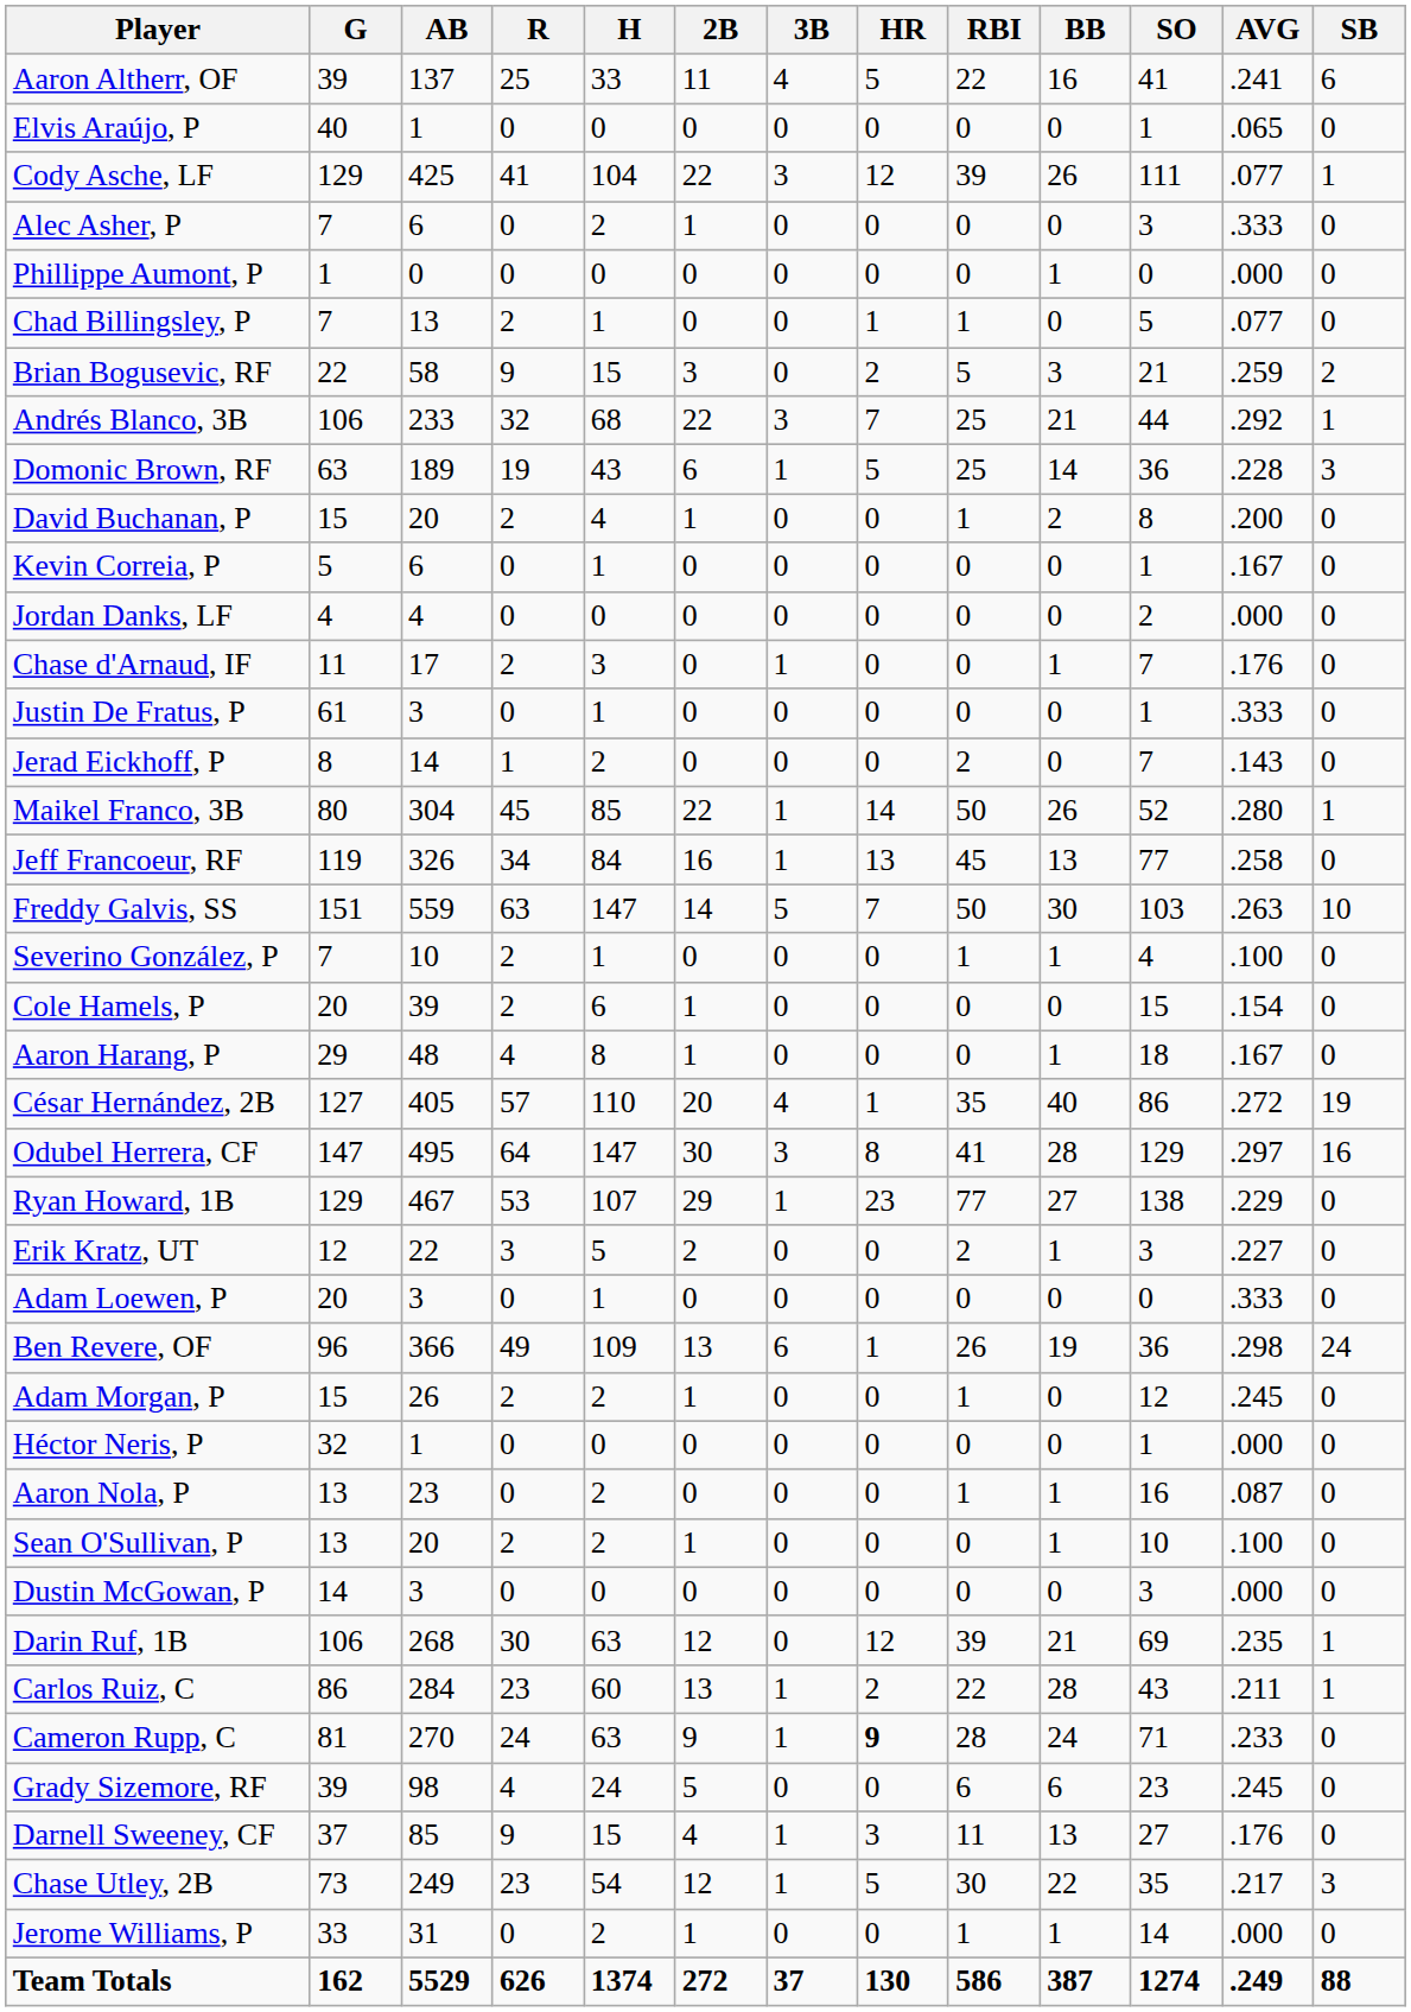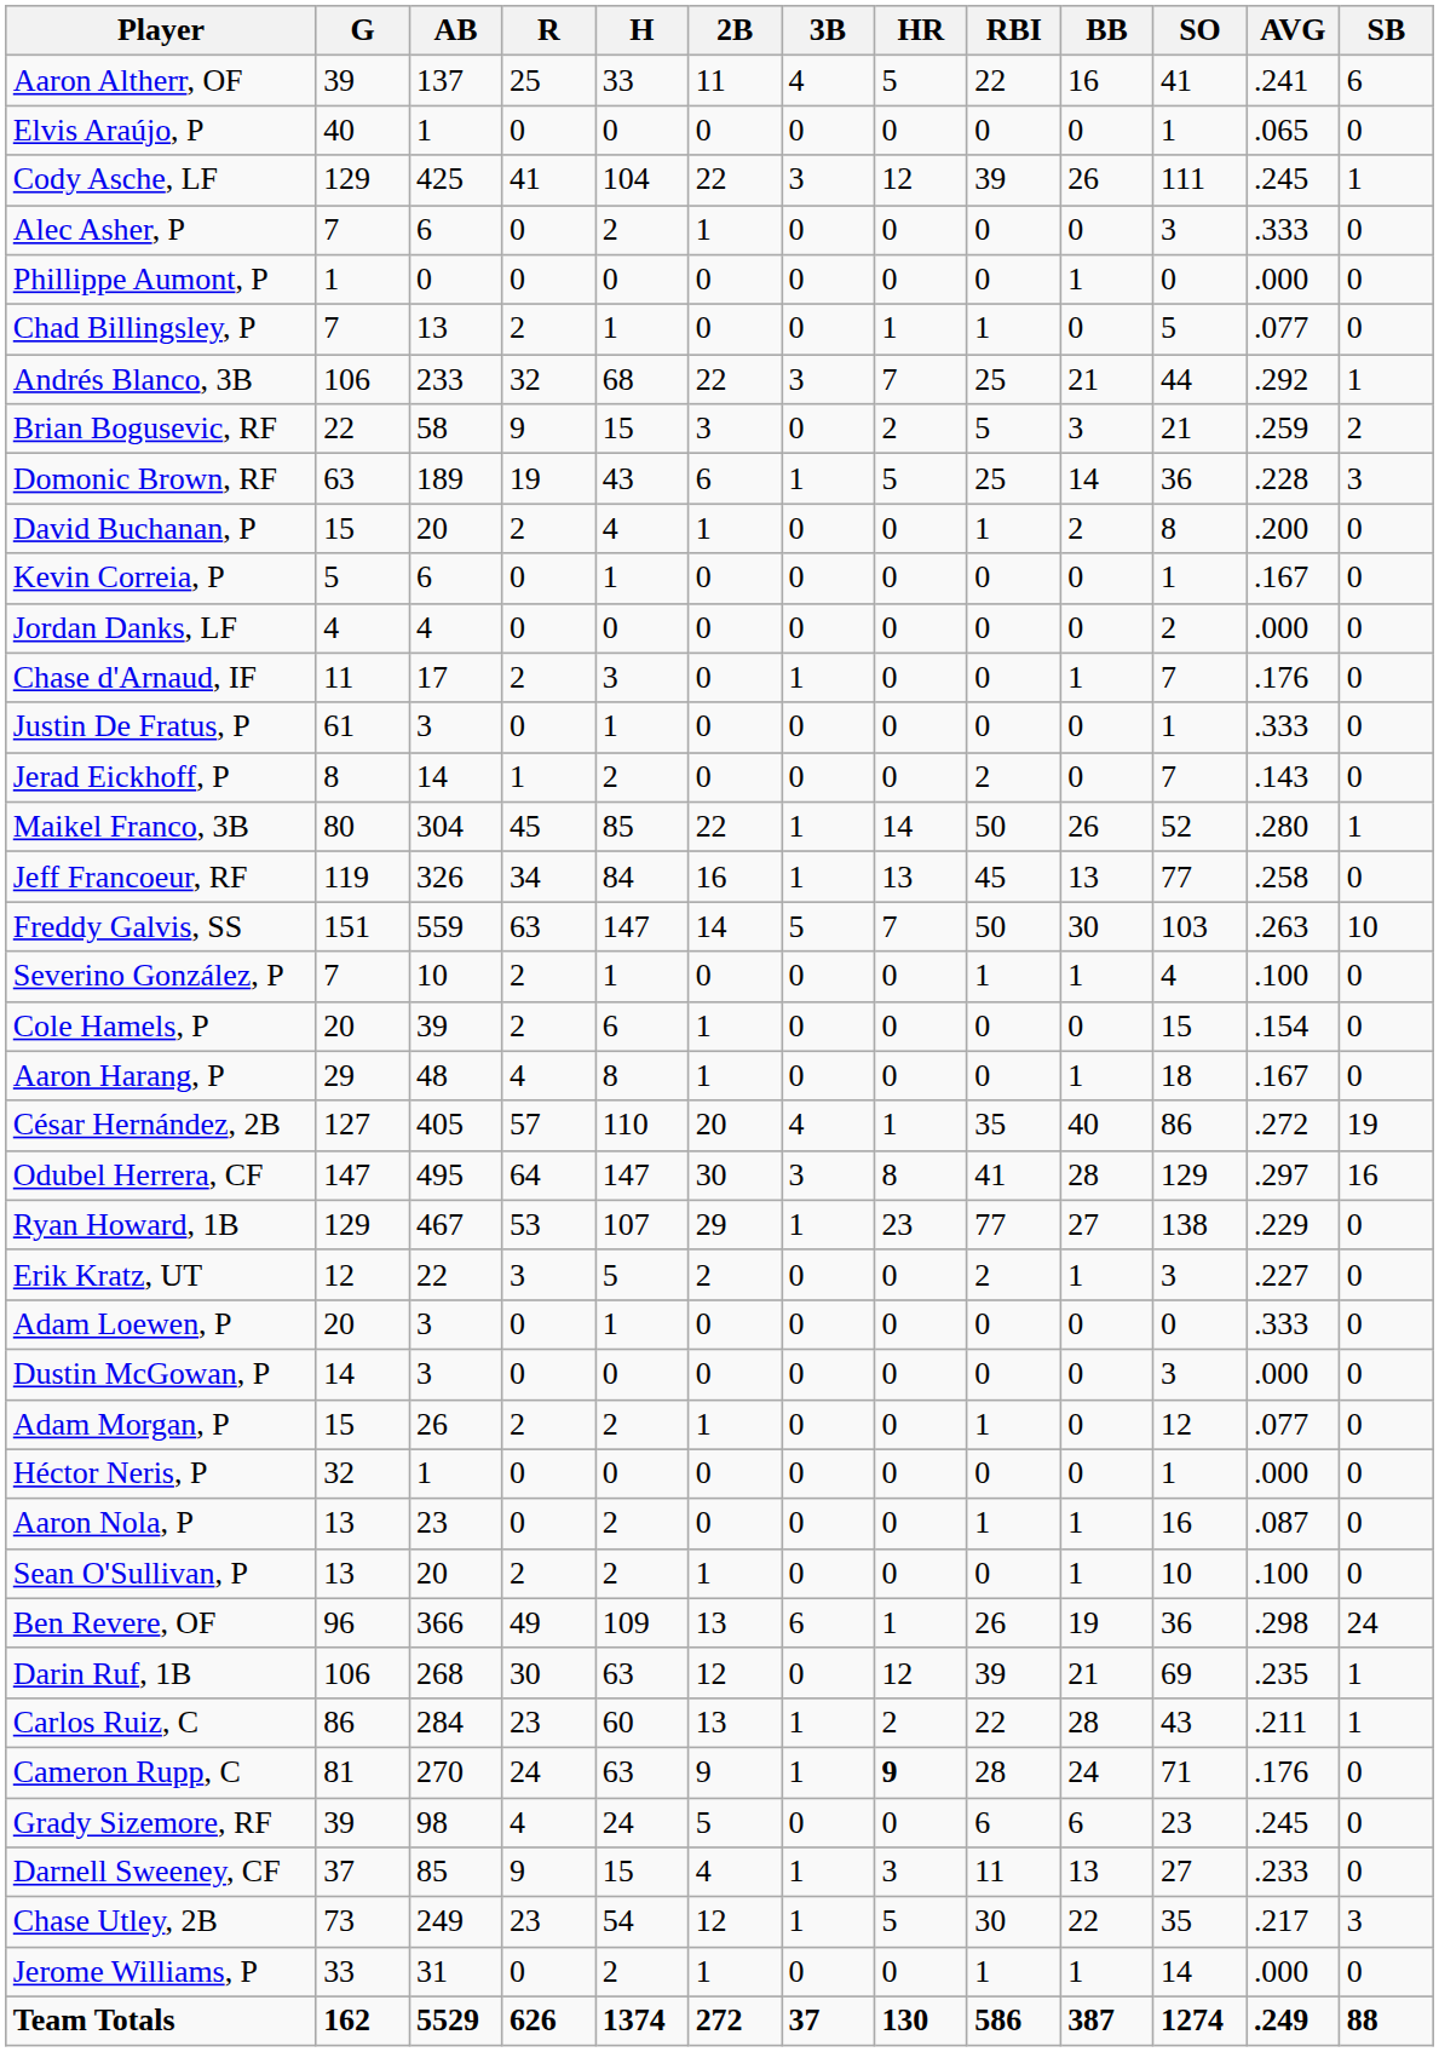 <table class="wikitable sortable">
 <tr>
 <th bgcolor="#DDDDFF" width="20%">Player</th>
 <th bgcolor="#DDDDFF" width="6%">G</th>
 <th bgcolor="#DDDDFF" width="6%">AB</th>
 <th bgcolor="#DDDDFF" width="6%">R</th>
 <th bgcolor="#DDDDFF" width="6%">H</th>
 <th bgcolor="#DDDDFF" width="6%">2B</th>
 <th bgcolor="#DDDDFF" width="6%">3B</th>
 <th bgcolor="#DDDDFF" width="6%">HR</th>
 <th bgcolor="#DDDDFF" width="6%">RBI</th>
 <th bgcolor="#DDDDFF" width="6%">BB</th>
 <th bgcolor="#DDDDFF" width="6%">SO</th>
 <th bgcolor="#DDDDFF" width="6%">AVG</th>
 <th bgcolor="#DDDDFF" width="6%">SB</th>
 </tr>
 <tr>
 <td><a href='#'>Aaron Altherr</a>, OF</td>
 <td>39</td>
 <td>137</td>
 <td>25</td>
 <td>33</td>
 <td>11</td>
 <td>4</td>
 <td>5</td>
 <td>22</td>
 <td>16</td>
 <td>41</td>
 <td>.241</td>
 <td>6</td>
 </tr>
 <tr>
 <td><a href='#'>Elvis Araújo</a>, P</td>
 <td>40</td>
 <td>1</td>
 <td>0</td>
 <td>0</td>
 <td>0</td>
 <td>0</td>
 <td>0</td>
 <td>0</td>
 <td>0</td>
 <td>1</td>
 <td>.065</td>
 <td>0</td>
 </tr>
 <tr>
 <td><a href='#'>Cody Asche</a>, LF</td>
 <td>129</td>
 <td>425</td>
 <td>41</td>
 <td>104</td>
 <td>22</td>
 <td>3</td>
 <td>12</td>
 <td>39</td>
 <td>26</td>
 <td>111</td>
-<td>.077</td>
+<td>.245</td>
 <td>1</td>
 </tr>
 <tr>
 <td><a href='#'>Alec Asher</a>, P</td>
 <td>7</td>
 <td>6</td>
 <td>0</td>
 <td>2</td>
 <td>1</td>
 <td>0</td>
 <td>0</td>
 <td>0</td>
 <td>0</td>
 <td>3</td>
 <td>.333</td>
 <td>0</td>
 </tr>
 <tr>
 <td><a href='#'>Phillippe Aumont</a>, P</td>
 <td>1</td>
 <td>0</td>
 <td>0</td>
 <td>0</td>
 <td>0</td>
 <td>0</td>
 <td>0</td>
 <td>0</td>
 <td>1</td>
 <td>0</td>
 <td>.000</td>
 <td>0</td>
 </tr>
 <tr>
 <td><a href='#'>Chad Billingsley</a>, P</td>
 <td>7</td>
 <td>13</td>
 <td>2</td>
 <td>1</td>
 <td>0</td>
 <td>0</td>
 <td>1</td>
 <td>1</td>
 <td>0</td>
 <td>5</td>
 <td>.077</td>
 <td>0</td>
 </tr>
 <tr>
+<td><a href='#'>Andrés Blanco</a>, 3B</td>
+<td>106</td>
+<td>233</td>
+<td>32</td>
+<td>68</td>
+<td>22</td>
+<td>3</td>
+<td>7</td>
+<td>25</td>
+<td>21</td>
+<td>44</td>
+<td>.292</td>
+<td>1</td>
+</tr>
+<tr>
 <td><a href='#'>Brian Bogusevic</a>, RF</td>
 <td>22</td>
 <td>58</td>
 <td>9</td>
 <td>15</td>
 <td>3</td>
 <td>0</td>
 <td>2</td>
 <td>5</td>
 <td>3</td>
 <td>21</td>
 <td>.259</td>
 <td>2</td>
-</tr>
-<tr>
-<td><a href='#'>Andrés Blanco</a>, 3B</td>
-<td>106</td>
-<td>233</td>
-<td>32</td>
-<td>68</td>
-<td>22</td>
-<td>3</td>
-<td>7</td>
-<td>25</td>
-<td>21</td>
-<td>44</td>
-<td>.292</td>
-<td>1</td>
 </tr>
 <tr>
 <td><a href='#'>Domonic Brown</a>, RF</td>
 <td>63</td>
 <td>189</td>
 <td>19</td>
 <td>43</td>
 <td>6</td>
 <td>1</td>
 <td>5</td>
 <td>25</td>
 <td>14</td>
 <td>36</td>
 <td>.228</td>
 <td>3</td>
 </tr>
 <tr>
 <td><a href='#'>David Buchanan</a>, P</td>
 <td>15</td>
 <td>20</td>
 <td>2</td>
 <td>4</td>
 <td>1</td>
 <td>0</td>
 <td>0</td>
 <td>1</td>
 <td>2</td>
 <td>8</td>
 <td>.200</td>
 <td>0</td>
 </tr>
 <tr>
 <td><a href='#'>Kevin Correia</a>, P</td>
 <td>5</td>
 <td>6</td>
 <td>0</td>
 <td>1</td>
 <td>0</td>
 <td>0</td>
 <td>0</td>
 <td>0</td>
 <td>0</td>
 <td>1</td>
 <td>.167</td>
 <td>0</td>
 </tr>
 <tr>
 <td><a href='#'>Jordan Danks</a>, LF</td>
 <td>4</td>
 <td>4</td>
 <td>0</td>
 <td>0</td>
 <td>0</td>
 <td>0</td>
 <td>0</td>
 <td>0</td>
 <td>0</td>
 <td>2</td>
 <td>.000</td>
 <td>0</td>
 </tr>
 <tr>
 <td><a href='#'>Chase d'Arnaud</a>, IF</td>
 <td>11</td>
 <td>17</td>
 <td>2</td>
 <td>3</td>
 <td>0</td>
 <td>1</td>
 <td>0</td>
 <td>0</td>
 <td>1</td>
 <td>7</td>
 <td>.176</td>
 <td>0</td>
 </tr>
 <tr>
 <td><a href='#'>Justin De Fratus</a>, P</td>
 <td>61</td>
 <td>3</td>
 <td>0</td>
 <td>1</td>
 <td>0</td>
 <td>0</td>
 <td>0</td>
 <td>0</td>
 <td>0</td>
 <td>1</td>
 <td>.333</td>
 <td>0</td>
 </tr>
 <tr>
 <td><a href='#'>Jerad Eickhoff</a>, P</td>
 <td>8</td>
 <td>14</td>
 <td>1</td>
 <td>2</td>
 <td>0</td>
 <td>0</td>
 <td>0</td>
 <td>2</td>
 <td>0</td>
 <td>7</td>
 <td>.143</td>
 <td>0</td>
 </tr>
 <tr>
 <td><a href='#'>Maikel Franco</a>, 3B</td>
 <td>80</td>
 <td>304</td>
 <td>45</td>
 <td>85</td>
 <td>22</td>
 <td>1</td>
 <td>14</td>
 <td>50</td>
 <td>26</td>
 <td>52</td>
 <td>.280</td>
 <td>1</td>
 </tr>
 <tr>
 <td><a href='#'>Jeff Francoeur</a>, RF</td>
 <td>119</td>
 <td>326</td>
 <td>34</td>
 <td>84</td>
 <td>16</td>
 <td>1</td>
 <td>13</td>
 <td>45</td>
 <td>13</td>
 <td>77</td>
 <td>.258</td>
 <td>0</td>
 </tr>
 <tr>
 <td><a href='#'>Freddy Galvis</a>, SS</td>
 <td>151</td>
 <td>559</td>
 <td>63</td>
 <td>147</td>
 <td>14</td>
 <td>5</td>
 <td>7</td>
 <td>50</td>
 <td>30</td>
 <td>103</td>
 <td>.263</td>
 <td>10</td>
 </tr>
 <tr>
 <td><a href='#'>Severino González</a>, P</td>
 <td>7</td>
 <td>10</td>
 <td>2</td>
 <td>1</td>
 <td>0</td>
 <td>0</td>
 <td>0</td>
 <td>1</td>
 <td>1</td>
 <td>4</td>
 <td>.100</td>
 <td>0</td>
 </tr>
 <tr>
 <td><a href='#'>Cole Hamels</a>, P</td>
 <td>20</td>
 <td>39</td>
 <td>2</td>
 <td>6</td>
 <td>1</td>
 <td>0</td>
 <td>0</td>
 <td>0</td>
 <td>0</td>
 <td>15</td>
 <td>.154</td>
 <td>0</td>
 </tr>
 <tr>
 <td><a href='#'>Aaron Harang</a>, P</td>
 <td>29</td>
 <td>48</td>
 <td>4</td>
 <td>8</td>
 <td>1</td>
 <td>0</td>
 <td>0</td>
 <td>0</td>
 <td>1</td>
 <td>18</td>
 <td>.167</td>
 <td>0</td>
 </tr>
 <tr>
 <td><a href='#'>César Hernández</a>, 2B</td>
 <td>127</td>
 <td>405</td>
 <td>57</td>
 <td>110</td>
 <td>20</td>
 <td>4</td>
 <td>1</td>
 <td>35</td>
 <td>40</td>
 <td>86</td>
 <td>.272</td>
 <td>19</td>
 </tr>
 <tr>
 <td><a href='#'>Odubel Herrera</a>, CF</td>
 <td>147</td>
 <td>495</td>
 <td>64</td>
 <td>147</td>
 <td>30</td>
 <td>3</td>
 <td>8</td>
 <td>41</td>
 <td>28</td>
 <td>129</td>
 <td>.297</td>
 <td>16</td>
 </tr>
 <tr>
 <td><a href='#'>Ryan Howard</a>, 1B</td>
 <td>129</td>
 <td>467</td>
 <td>53</td>
 <td>107</td>
 <td>29</td>
 <td>1</td>
 <td>23</td>
 <td>77</td>
 <td>27</td>
 <td>138</td>
 <td>.229</td>
 <td>0</td>
 </tr>
 <tr>
 <td><a href='#'>Erik Kratz</a>, UT</td>
 <td>12</td>
 <td>22</td>
 <td>3</td>
 <td>5</td>
 <td>2</td>
 <td>0</td>
 <td>0</td>
 <td>2</td>
 <td>1</td>
 <td>3</td>
 <td>.227</td>
 <td>0</td>
 </tr>
 <tr>
 <td><a href='#'>Adam Loewen</a>, P</td>
 <td>20</td>
 <td>3</td>
 <td>0</td>
 <td>1</td>
 <td>0</td>
 <td>0</td>
 <td>0</td>
 <td>0</td>
 <td>0</td>
 <td>0</td>
 <td>.333</td>
 <td>0</td>
 </tr>
 <tr>
-<td><a href='#'>Ben Revere</a>, OF</td>
-<td>96</td>
-<td>366</td>
-<td>49</td>
-<td>109</td>
-<td>13</td>
-<td>6</td>
-<td>1</td>
-<td>26</td>
-<td>19</td>
-<td>36</td>
-<td>.298</td>
-<td>24</td>
+<td><a href='#'>Dustin McGowan</a>, P</td>
+<td>14</td>
+<td>3</td>
+<td>0</td>
+<td>0</td>
+<td>0</td>
+<td>0</td>
+<td>0</td>
+<td>0</td>
+<td>0</td>
+<td>3</td>
+<td>.000</td>
+<td>0</td>
 </tr>
 <tr>
 <td><a href='#'>Adam Morgan</a>, P</td>
 <td>15</td>
 <td>26</td>
 <td>2</td>
 <td>2</td>
 <td>1</td>
 <td>0</td>
 <td>0</td>
 <td>1</td>
 <td>0</td>
 <td>12</td>
-<td>.245</td>
+<td>.077</td>
 <td>0</td>
 </tr>
 <tr>
 <td><a href='#'>Héctor Neris</a>, P</td>
 <td>32</td>
 <td>1</td>
 <td>0</td>
 <td>0</td>
 <td>0</td>
 <td>0</td>
 <td>0</td>
 <td>0</td>
 <td>0</td>
 <td>1</td>
 <td>.000</td>
 <td>0</td>
 </tr>
 <tr>
 <td><a href='#'>Aaron Nola</a>, P</td>
 <td>13</td>
 <td>23</td>
 <td>0</td>
 <td>2</td>
 <td>0</td>
 <td>0</td>
 <td>0</td>
 <td>1</td>
 <td>1</td>
 <td>16</td>
 <td>.087</td>
 <td>0</td>
 </tr>
 <tr>
 <td><a href='#'>Sean O'Sullivan</a>, P</td>
 <td>13</td>
 <td>20</td>
 <td>2</td>
 <td>2</td>
 <td>1</td>
 <td>0</td>
 <td>0</td>
 <td>0</td>
 <td>1</td>
 <td>10</td>
 <td>.100</td>
 <td>0</td>
 </tr>
 <tr>
-<td><a href='#'>Dustin McGowan</a>, P</td>
-<td>14</td>
-<td>3</td>
-<td>0</td>
-<td>0</td>
-<td>0</td>
-<td>0</td>
-<td>0</td>
-<td>0</td>
-<td>0</td>
-<td>3</td>
-<td>.000</td>
-<td>0</td>
+<td><a href='#'>Ben Revere</a>, OF</td>
+<td>96</td>
+<td>366</td>
+<td>49</td>
+<td>109</td>
+<td>13</td>
+<td>6</td>
+<td>1</td>
+<td>26</td>
+<td>19</td>
+<td>36</td>
+<td>.298</td>
+<td>24</td>
 </tr>
 <tr>
 <td><a href='#'>Darin Ruf</a>, 1B</td>
 <td>106</td>
 <td>268</td>
 <td>30</td>
 <td>63</td>
 <td>12</td>
 <td>0</td>
 <td>12</td>
 <td>39</td>
 <td>21</td>
 <td>69</td>
 <td>.235</td>
 <td>1</td>
 </tr>
 <tr>
 <td><a href='#'>Carlos Ruiz</a>, C</td>
 <td>86</td>
 <td>284</td>
 <td>23</td>
 <td>60</td>
 <td>13</td>
 <td>1</td>
 <td>2</td>
 <td>22</td>
 <td>28</td>
 <td>43</td>
 <td>.211</td>
 <td>1</td>
 </tr>
 <tr>
 <td><a href='#'>Cameron Rupp</a>, C</td>
 <td>81</td>
 <td>270</td>
 <td>24</td>
 <td>63</td>
 <td>9</td>
 <td>1</td>
 <td><strong>9</strong></td>
 <td>28</td>
 <td>24</td>
 <td>71</td>
-<td>.233</td>
+<td>.176</td>
 <td>0</td>
 </tr>
 <tr>
 <td><a href='#'>Grady Sizemore</a>, RF</td>
 <td>39</td>
 <td>98</td>
 <td>4</td>
 <td>24</td>
 <td>5</td>
 <td>0</td>
 <td>0</td>
 <td>6</td>
 <td>6</td>
 <td>23</td>
 <td>.245</td>
 <td>0</td>
 </tr>
 <tr>
 <td><a href='#'>Darnell Sweeney</a>, CF</td>
 <td>37</td>
 <td>85</td>
 <td>9</td>
 <td>15</td>
 <td>4</td>
 <td>1</td>
 <td>3</td>
 <td>11</td>
 <td>13</td>
 <td>27</td>
-<td>.176</td>
+<td>.233</td>
 <td>0</td>
 </tr>
 <tr>
 <td><a href='#'>Chase Utley</a>, 2B</td>
 <td>73</td>
 <td>249</td>
 <td>23</td>
 <td>54</td>
 <td>12</td>
 <td>1</td>
 <td>5</td>
 <td>30</td>
 <td>22</td>
 <td>35</td>
 <td>.217</td>
 <td>3</td>
 </tr>
 <tr>
 <td><a href='#'>Jerome Williams</a>, P</td>
 <td>33</td>
 <td>31</td>
 <td>0</td>
 <td>2</td>
 <td>1</td>
 <td>0</td>
 <td>0</td>
 <td>1</td>
 <td>1</td>
 <td>14</td>
 <td>.000</td>
 <td>0</td>
 </tr>
 <tr>
 <td><strong>Team Totals</strong></td>
 <td><strong>162</strong></td>
 <td><strong>5529</strong></td>
 <td><strong>626</strong></td>
 <td><strong>1374</strong></td>
 <td><strong>272</strong></td>
 <td><strong>37</strong></td>
 <td><strong>130</strong></td>
 <td><strong>586</strong></td>
 <td><strong>387</strong></td>
 <td><strong>1274</strong></td>
 <td><strong>.249</strong></td>
 <td><strong>88</strong></td>
 </tr>
 </table>
